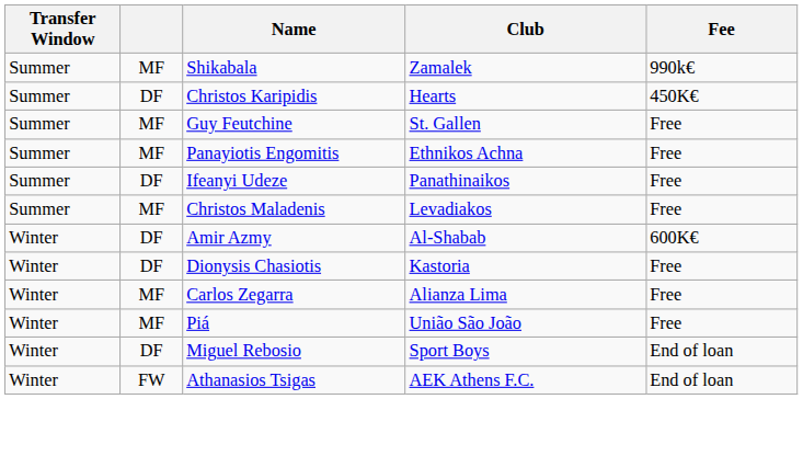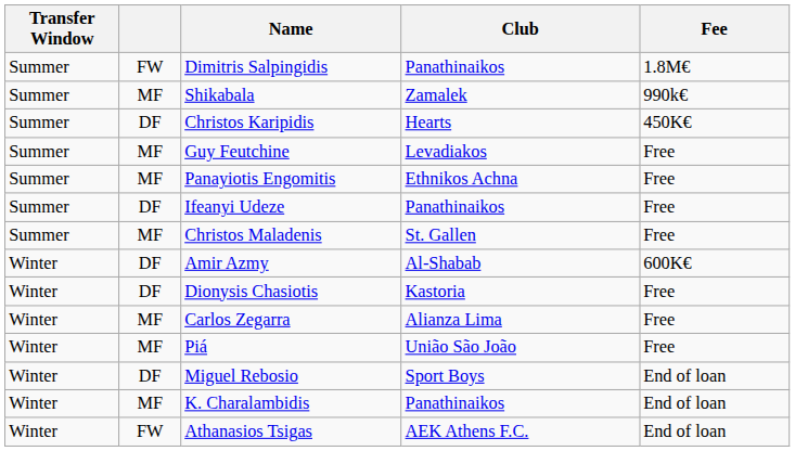 <table class="wikitable plainrowheaders">
 <tr>
 <th scope="col" style="width:6em;">Transfer Window</th>
 <th scope="col" style="width:3em;"></th>
 <th scope="col" style="width:12em;">Name</th>
 <th scope="col" style="width:13em;">Club</th>
 <th scope="col" style="width:8em;">Fee</th>
+</tr>
+<tr>
+<td>Summer</td>
+<td align="center">FW</td>
+<td> <a href='#'>Dimitris Salpingidis</a></td>
+<td> <a href='#'>Panathinaikos</a></td>
+<td>1.8M€</td>
 </tr>
 <tr>
 <td>Summer</td>
 <td align="center">MF</td>
 <td> <a href='#'>Shikabala</a></td>
 <td> <a href='#'>Zamalek</a></td>
 <td>990k€</td>
 </tr>
 <tr>
 <td>Summer</td>
 <td align="center">DF</td>
 <td> <a href='#'>Christos Karipidis</a></td>
 <td> <a href='#'>Hearts</a></td>
 <td>450K€</td>
 </tr>
 <tr>
 <td>Summer</td>
 <td align="center">MF</td>
 <td> <a href='#'>Guy Feutchine</a></td>
-<td> <a href='#'>St. Gallen</a></td>
+<td> <a href='#'>Levadiakos</a></td>
 <td>Free</td>
 </tr>
 <tr>
 <td>Summer</td>
 <td align="center">MF</td>
 <td> <a href='#'>Panayiotis Engomitis</a></td>
 <td> <a href='#'>Ethnikos Achna</a></td>
 <td>Free</td>
 </tr>
 <tr>
 <td>Summer</td>
 <td align="center">DF</td>
 <td> <a href='#'>Ifeanyi Udeze</a></td>
 <td> <a href='#'>Panathinaikos</a></td>
 <td>Free</td>
 </tr>
 <tr>
 <td>Summer</td>
 <td align="center">MF</td>
 <td> <a href='#'>Christos Maladenis</a></td>
-<td> <a href='#'>Levadiakos</a></td>
+<td> <a href='#'>St. Gallen</a></td>
 <td>Free</td>
 </tr>
 <tr>
 <td>Winter</td>
 <td align="center">DF</td>
 <td> <a href='#'>Amir Azmy</a></td>
 <td> <a href='#'>Al-Shabab</a></td>
 <td>600K€</td>
 </tr>
 <tr>
 <td>Winter</td>
 <td align="center">DF</td>
 <td> <a href='#'>Dionysis Chasiotis</a></td>
 <td> <a href='#'>Kastoria</a></td>
 <td>Free</td>
 </tr>
 <tr>
 <td>Winter</td>
 <td align="center">MF</td>
 <td> <a href='#'>Carlos Zegarra</a></td>
 <td> <a href='#'>Alianza Lima</a></td>
 <td>Free</td>
 </tr>
 <tr>
 <td>Winter</td>
 <td align="center">MF</td>
 <td> <a href='#'>Piá</a></td>
 <td> <a href='#'>União São João</a></td>
 <td>Free</td>
 </tr>
 <tr>
 <td>Winter</td>
 <td align="center">DF</td>
 <td> <a href='#'>Miguel Rebosio</a></td>
 <td> <a href='#'>Sport Boys</a></td>
 <td>End of loan</td>
 </tr>
 <tr>
 <td>Winter</td>
+<td align="center">MF</td>
+<td> <a href='#'>K. Charalambidis</a></td>
+<td> <a href='#'>Panathinaikos</a></td>
+<td>End of loan</td>
+</tr>
+<tr>
+<td>Winter</td>
 <td align="center">FW</td>
 <td> <a href='#'>Athanasios Tsigas</a></td>
 <td> <a href='#'>AEK Athens F.C.</a></td>
 <td>End of loan</td>
 </tr>
 </table>
